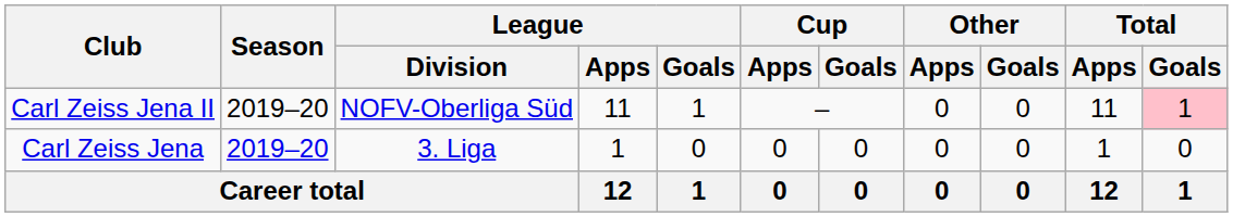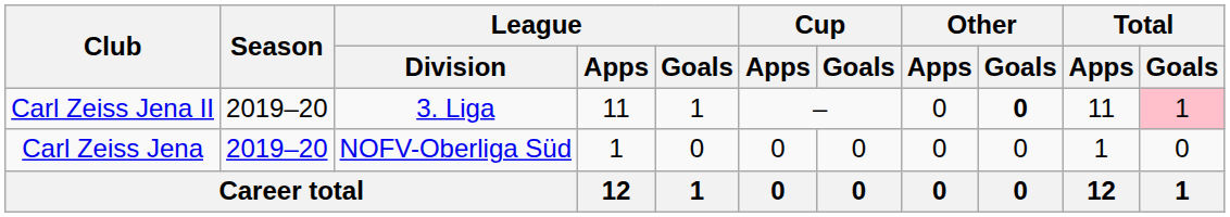 <table class="wikitable" style="text-align:center">
 <tr>
 <th rowspan="2">Club</th>
 <th rowspan="2">Season</th>
 <th colspan="3">League</th>
 <th colspan="2">Cup</th>
 <th colspan="2">Other</th>
 <th colspan="2">Total</th>
 </tr>
 <tr>
 <th>Division</th>
 <th>Apps</th>
 <th>Goals</th>
 <th>Apps</th>
 <th>Goals</th>
 <th>Apps</th>
 <th>Goals</th>
 <th>Apps</th>
 <th>Goals</th>
 </tr>
 <tr>
 <td><a href='#'>Carl Zeiss Jena II</a></td>
 <td>2019–20</td>
-<td><a href='#'>NOFV-Oberliga Süd</a></td>
+<td><a href='#'>3. Liga</a></td>
 <td>11</td>
 <td>1</td>
 <td colspan="2">–</td>
 <td>0</td>
-<td>0</td>
+<td><strong>0</strong></td>
 <td>11</td>
 <td style="background: pink;">1</td>
 </tr>
 <tr>
 <td><a href='#'>Carl Zeiss Jena</a></td>
 <td><a href='#'>2019–20</a></td>
-<td><a href='#'>3. Liga</a></td>
+<td><a href='#'>NOFV-Oberliga Süd</a></td>
 <td>1</td>
 <td>0</td>
 <td>0</td>
 <td>0</td>
 <td>0</td>
 <td>0</td>
 <td>1</td>
 <td>0</td>
 </tr>
 <tr>
 <th colspan="3">Career total</th>
 <th>12</th>
 <th>1</th>
 <th>0</th>
 <th>0</th>
 <th>0</th>
 <th>0</th>
 <th>12</th>
 <th>1</th>
 </tr>
 </table>
